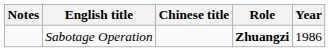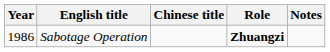 <table class="wikitable">
 <tr>
-<th>Notes</th>
+<th>Year</th>
 <th>English title</th>
 <th>Chinese title</th>
 <th>Role</th>
-<th>Year</th>
+<th>Notes</th>
 </tr>
 <tr>
-<td></td>
+<td>1986</td>
 <td><em>Sabotage Operation</em></td>
 <td></td>
 <td><strong>Zhuangzi</strong></td>
-<td>1986</td>
+<td></td>
 </tr>
 </table>
